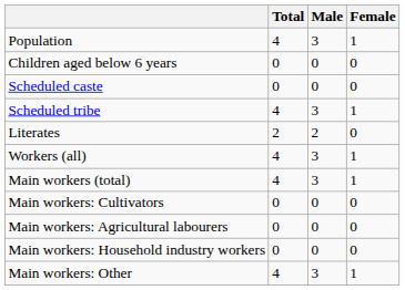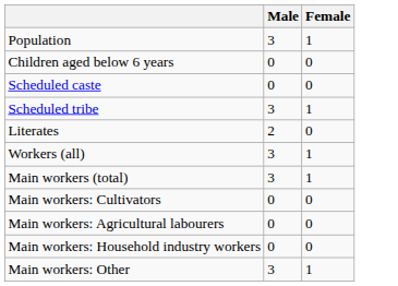 <table class="wikitable sortable">
 <tr>
 <th></th>
-<th>Total</th>
 <th>Male</th>
 <th>Female</th>
 </tr>
 <tr>
 <td>Population</td>
-<td>4</td>
 <td>3</td>
 <td>1</td>
 </tr>
 <tr>
 <td>Children aged below 6 years</td>
 <td>0</td>
 <td>0</td>
-<td>0</td>
 </tr>
 <tr>
 <td><a href='#'>Scheduled caste</a></td>
 <td>0</td>
 <td>0</td>
-<td>0</td>
 </tr>
 <tr>
 <td><a href='#'>Scheduled tribe</a></td>
-<td>4</td>
 <td>3</td>
 <td>1</td>
 </tr>
 <tr>
 <td>Literates</td>
 <td>2</td>
-<td>2</td>
 <td>0</td>
 </tr>
 <tr>
 <td>Workers (all)</td>
-<td>4</td>
 <td>3</td>
 <td>1</td>
 </tr>
 <tr>
 <td>Main workers (total)</td>
-<td>4</td>
 <td>3</td>
 <td>1</td>
 </tr>
 <tr>
 <td>Main workers: Cultivators</td>
 <td>0</td>
 <td>0</td>
-<td>0</td>
 </tr>
 <tr>
 <td>Main workers: Agricultural labourers</td>
-<td>0</td>
 <td>0</td>
 <td>0</td>
 </tr>
 <tr>
 <td>Main workers: Household industry workers</td>
 <td>0</td>
 <td>0</td>
-<td>0</td>
 </tr>
 <tr>
 <td>Main workers: Other</td>
-<td>4</td>
 <td>3</td>
 <td>1</td>
 </tr>
 </table>
